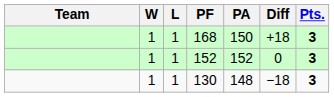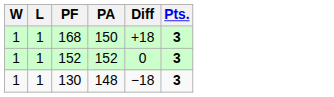 <table class=wikitable>
 <tr align=center>
-<th width=150px>Team</th>
 <th width=20px>W</th>
 <th width=20px>L</th>
 <th width=35px>PF</th>
 <th width=35px>PA</th>
 <th width=35px>Diff</th>
 <th width=30px><a href='#'>Pts.</a></th>
 </tr>
 <tr align=center bgcolor=ccffcc>
-<td align=left></td>
 <td>1</td>
 <td>1</td>
 <td>168</td>
 <td>150</td>
 <td>+18</td>
 <td><strong>3</strong></td>
 </tr>
 <tr align=center bgcolor=ccffcc>
-<td align=left></td>
 <td>1</td>
 <td>1</td>
 <td>152</td>
 <td>152</td>
 <td>0</td>
 <td><strong>3</strong></td>
 </tr>
 <tr align=center>
-<td align=left></td>
 <td>1</td>
 <td>1</td>
 <td>130</td>
 <td>148</td>
 <td>−18</td>
 <td><strong>3</strong></td>
 </tr>
 </table>
